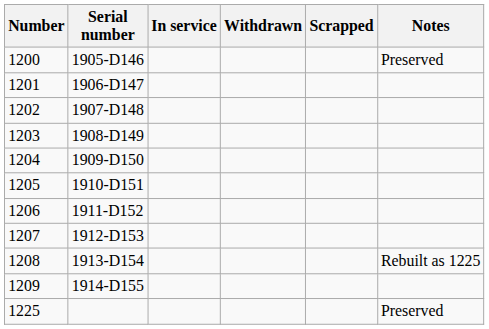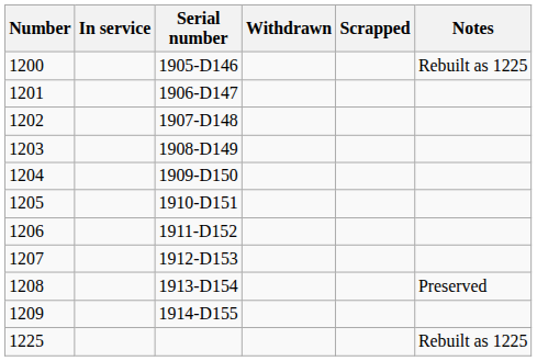 <table class="wikitable sortable">
 <tr>
 <th>Number</th>
+<th>In service</th>
 <th>Serial<br>number</th>
-<th>In service</th>
 <th>Withdrawn</th>
 <th>Scrapped</th>
 <th>Notes</th>
 </tr>
 <tr>
 <td>1200</td>
+<td></td>
 <td>1905-D146</td>
 <td></td>
 <td></td>
-<td></td>
-<td>Preserved</td>
+<td>Rebuilt as 1225</td>
 </tr>
 <tr>
 <td>1201</td>
+<td></td>
 <td>1906-D147</td>
-<td></td>
 <td></td>
 <td></td>
 <td></td>
 </tr>
 <tr>
 <td>1202</td>
+<td></td>
 <td>1907-D148</td>
-<td></td>
 <td></td>
 <td></td>
 <td></td>
 </tr>
 <tr>
 <td>1203</td>
+<td></td>
 <td>1908-D149</td>
-<td></td>
 <td></td>
 <td></td>
 <td></td>
 </tr>
 <tr>
 <td>1204</td>
+<td></td>
 <td>1909-D150</td>
-<td></td>
 <td></td>
 <td></td>
 <td></td>
 </tr>
 <tr>
 <td>1205</td>
+<td></td>
 <td>1910-D151</td>
-<td></td>
 <td></td>
 <td></td>
 <td></td>
 </tr>
 <tr>
 <td>1206</td>
+<td></td>
 <td>1911-D152</td>
-<td></td>
 <td></td>
 <td></td>
 <td></td>
 </tr>
 <tr>
 <td>1207</td>
+<td></td>
 <td>1912-D153</td>
-<td></td>
 <td></td>
 <td></td>
 <td></td>
 </tr>
 <tr>
 <td>1208</td>
+<td></td>
 <td>1913-D154</td>
 <td></td>
 <td></td>
-<td></td>
-<td>Rebuilt as 1225</td>
+<td>Preserved</td>
 </tr>
 <tr>
 <td>1209</td>
+<td></td>
 <td>1914-D155</td>
-<td></td>
 <td></td>
 <td></td>
 <td></td>
 </tr>
 <tr>
 <td>1225</td>
 <td></td>
 <td></td>
 <td></td>
 <td></td>
-<td>Preserved</td>
+<td>Rebuilt as 1225</td>
 </tr>
 </table>
